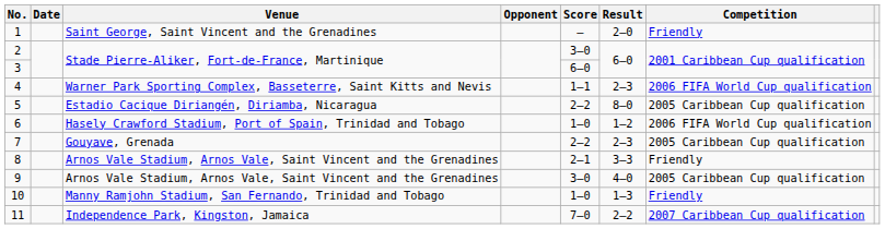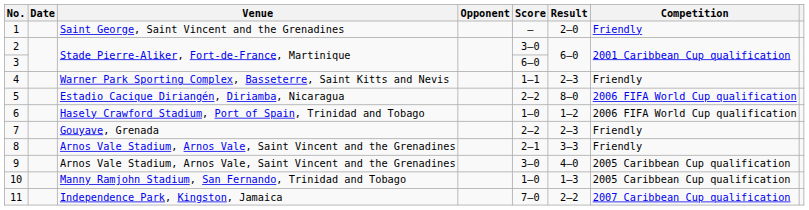 <table class="wikitable sortable">
 <tr>
 <th scope="col">No.</th>
 <th scope="col">Date</th>
 <th scope="col">Venue</th>
 <th scope="col">Opponent</th>
 <th scope="col">Score</th>
 <th scope="col">Result</th>
 <th scope="col">Competition</th>
 <th scope="col" class="unsortable"></th>
 </tr>
 <tr>
 <td style="text-align:center">1</td>
 <td></td>
 <td><a href='#'>Saint George</a>, Saint Vincent and the Grenadines</td>
 <td></td>
 <td style="text-align:center">–</td>
 <td style="text-align:center">2–0</td>
 <td><a href='#'>Friendly</a></td>
 <td></td>
 </tr>
 <tr>
 <td style="text-align:center">2</td>
 <td rowspan="2"></td>
 <td rowspan="2"><a href='#'>Stade Pierre-Aliker</a>, <a href='#'>Fort-de-France</a>, Martinique</td>
 <td rowspan="2"></td>
 <td style="text-align:center">3–0</td>
 <td rowspan="2" style="text-align:center">6–0</td>
 <td rowspan="2"><a href='#'>2001 Caribbean Cup qualification</a></td>
 <td rowspan="2"></td>
 </tr>
 <tr>
 <td style="text-align:center">3</td>
 <td style="text-align:center">6–0</td>
 </tr>
 <tr>
 <td style="text-align:center">4</td>
 <td></td>
 <td><a href='#'>Warner Park Sporting Complex</a>, <a href='#'>Basseterre</a>, Saint Kitts and Nevis</td>
 <td></td>
 <td style="text-align:center">1–1</td>
 <td style="text-align:center">2–3</td>
-<td><a href='#'>2006 FIFA World Cup qualification</a></td>
+<td>Friendly</td>
 <td></td>
 </tr>
 <tr>
 <td style="text-align:center">5</td>
 <td></td>
 <td><a href='#'>Estadio Cacique Diriangén</a>, <a href='#'>Diriamba</a>, Nicaragua</td>
 <td></td>
 <td style="text-align:center">2–2</td>
 <td style="text-align:center">8–0</td>
-<td>2005 Caribbean Cup qualification</td>
+<td><a href='#'>2006 FIFA World Cup qualification</a></td>
 <td></td>
 </tr>
 <tr>
 <td style="text-align:center">6</td>
 <td></td>
 <td><a href='#'>Hasely Crawford Stadium</a>, <a href='#'>Port of Spain</a>, Trinidad and Tobago</td>
 <td></td>
 <td style="text-align:center">1–0</td>
 <td style="text-align:center">1–2</td>
 <td>2006 FIFA World Cup qualification</td>
 <td></td>
 </tr>
 <tr>
 <td style="text-align:center">7</td>
 <td></td>
 <td><a href='#'>Gouyave</a>, Grenada</td>
 <td></td>
 <td style="text-align:center">2–2</td>
 <td style="text-align:center">2–3</td>
-<td>2005 Caribbean Cup qualification</td>
+<td>Friendly</td>
 <td></td>
 </tr>
 <tr>
 <td style="text-align:center">8</td>
 <td></td>
 <td><a href='#'>Arnos Vale Stadium</a>, <a href='#'>Arnos Vale</a>, Saint Vincent and the Grenadines</td>
 <td></td>
 <td style="text-align:center">2–1</td>
 <td style="text-align:center">3–3</td>
 <td>Friendly</td>
 <td></td>
 </tr>
 <tr>
 <td style="text-align:center">9</td>
 <td></td>
 <td>Arnos Vale Stadium, Arnos Vale, Saint Vincent and the Grenadines</td>
 <td></td>
 <td style="text-align:center">3–0</td>
 <td style="text-align:center">4–0</td>
 <td>2005 Caribbean Cup qualification</td>
 <td></td>
 </tr>
 <tr>
 <td style="text-align:center">10</td>
 <td></td>
 <td><a href='#'>Manny Ramjohn Stadium</a>, <a href='#'>San Fernando</a>, Trinidad and Tobago</td>
 <td></td>
 <td style="text-align:center">1–0</td>
 <td style="text-align:center">1–3</td>
-<td><a href='#'>Friendly</a></td>
+<td>2005 Caribbean Cup qualification</td>
 <td></td>
 </tr>
 <tr>
 <td style="text-align:center">11</td>
 <td></td>
 <td><a href='#'>Independence Park</a>, <a href='#'>Kingston</a>, Jamaica</td>
 <td></td>
 <td style="text-align:center">7–0</td>
 <td style="text-align:center">2–2</td>
 <td><a href='#'>2007 Caribbean Cup qualification</a></td>
 <td></td>
 </tr>
 </table>
